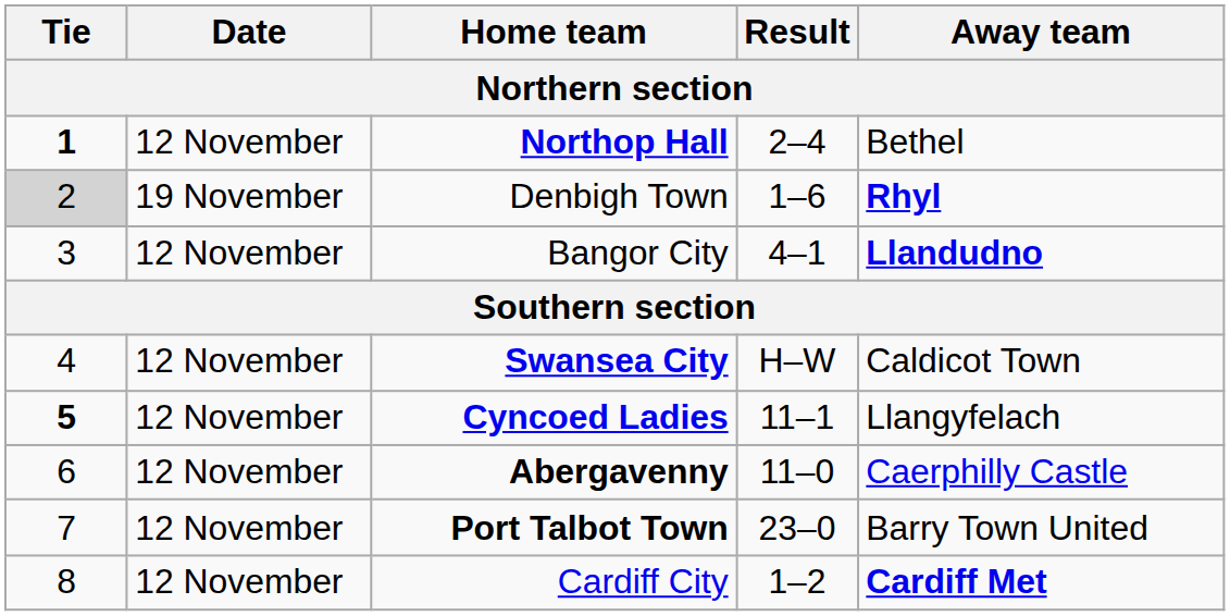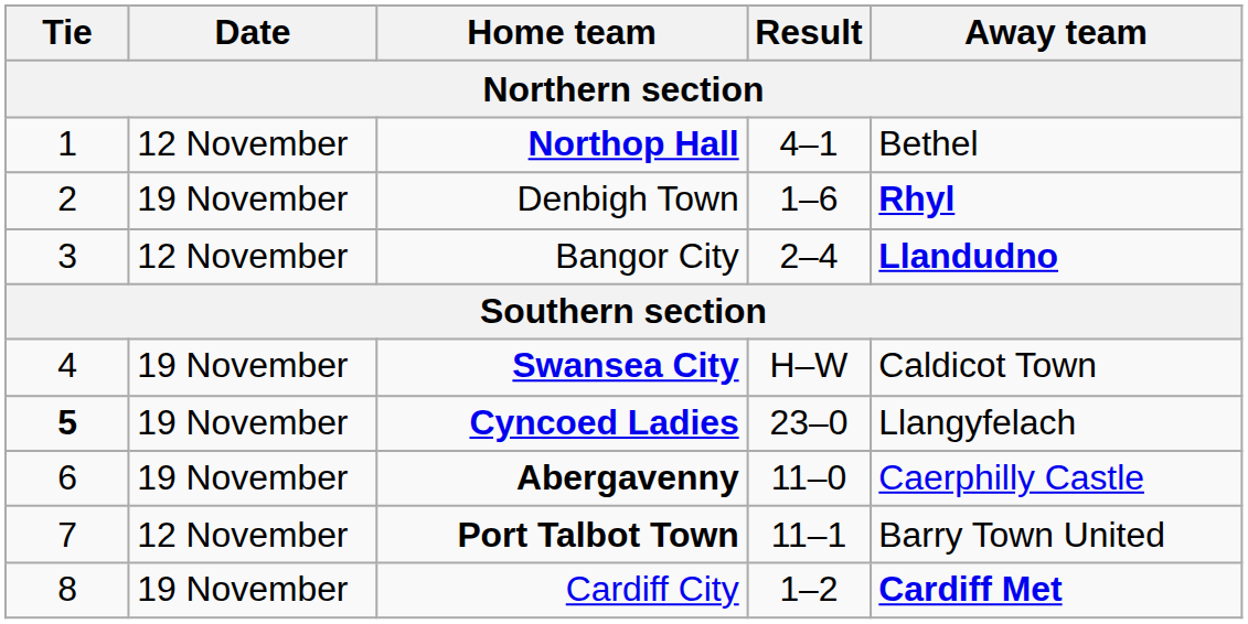 <table class="wikitable">
 <tr>
 <th width=10%>Tie</th>
 <th width=20%>Date</th>
 <th width=30%>Home team</th>
 <th width=10%>Result</th>
 <th width=30%>Away team</th>
 </tr>
 <tr>
 <th colspan=5>Northern section</th>
 </tr>
 <tr>
-<td style="text-align:center;"><strong>1</strong></td>
+<td style="text-align:center;">1</td>
 <td>12 November</td>
 <td style="text-align:right;"><strong><a href='#'>Northop Hall</a></strong></td>
-<td style="text-align:center;">2–4</td>
+<td style="text-align:center;">4–1</td>
 <td>Bethel</td>
 </tr>
 <tr>
-<td style="background: lightgrey; text-align:center;">2</td>
+<td style="text-align:center;">2</td>
 <td>19 November</td>
 <td style="text-align:right;">Denbigh Town</td>
 <td style="text-align:center;">1–6</td>
 <td><strong><a href='#'>Rhyl</a></strong></td>
 </tr>
 <tr>
 <td style="text-align:center;">3</td>
 <td>12 November</td>
 <td style="text-align:right;">Bangor City</td>
-<td style="text-align:center;">4–1</td>
+<td style="text-align:center;">2–4</td>
 <td><strong><a href='#'>Llandudno</a></strong></td>
 </tr>
 <tr>
 <th colspan=5>Southern section</th>
 </tr>
 <tr>
 <td style="text-align:center;">4</td>
-<td>12 November</td>
+<td>19 November</td>
 <td style="text-align:right;"><strong><a href='#'>Swansea City</a></strong></td>
 <td style="text-align:center;">H–W</td>
 <td>Caldicot Town</td>
 </tr>
 <tr>
 <td style="text-align:center;"><strong>5</strong></td>
-<td>12 November</td>
+<td>19 November</td>
 <td style="text-align:right;"><strong><a href='#'>Cyncoed Ladies</a></strong></td>
-<td style="text-align:center;">11–1</td>
+<td style="text-align:center;">23–0</td>
 <td>Llangyfelach</td>
 </tr>
 <tr>
 <td style="text-align:center;">6</td>
-<td>12 November</td>
+<td>19 November</td>
 <td style="text-align:right;"><strong>Abergavenny</strong></td>
 <td style="text-align:center;">11–0</td>
 <td><a href='#'>Caerphilly Castle</a></td>
 </tr>
 <tr>
 <td style="text-align:center;">7</td>
 <td>12 November</td>
 <td style="text-align:right;"><strong>Port Talbot Town</strong></td>
-<td style="text-align:center;">23–0</td>
+<td style="text-align:center;">11–1</td>
 <td>Barry Town United</td>
 </tr>
 <tr>
 <td style="text-align:center;">8</td>
-<td>12 November</td>
+<td>19 November</td>
 <td style="text-align:right;"><a href='#'>Cardiff City</a></td>
 <td style="text-align:center;">1–2</td>
 <td><strong><a href='#'>Cardiff Met</a></strong></td>
 </tr>
 </table>
